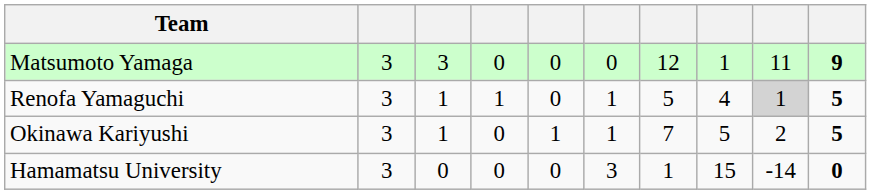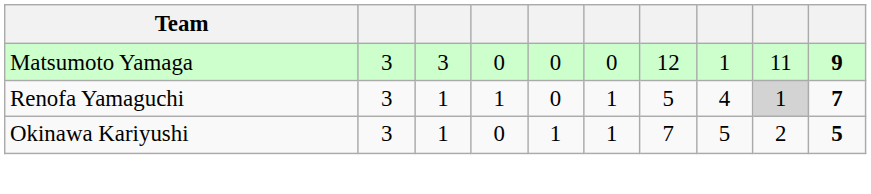 <table class="wikitable sortable" style="text-align: center">
 <tr style="line-height:1.25em">
 <th style="width:15em">Team</th>
 <th style="width:2em"><br></th>
 <th style="width:2em"><br></th>
 <th style="width:2em"><br></th>
 <th style="width:2em"><br></th>
 <th style="width:2em"><br></th>
 <th style="width:2em"><br></th>
 <th style="width:2em"><br></th>
 <th style="width:2em"><br></th>
 <th style="width:2em"><br></th>
 </tr>
 <tr bgcolor="#ccffcc">
 <td align="left">Matsumoto Yamaga</td>
 <td>3</td>
 <td>3</td>
 <td>0</td>
 <td>0</td>
 <td>0</td>
 <td>12</td>
 <td>1</td>
 <td>11</td>
 <td><strong>9</strong></td>
 </tr>
 <tr>
 <td align="left">Renofa Yamaguchi</td>
 <td>3</td>
 <td>1</td>
 <td>1</td>
 <td>0</td>
 <td>1</td>
 <td>5</td>
 <td>4</td>
 <td style="background: lightgrey;">1</td>
-<td><strong>5</strong></td>
+<td><strong>7</strong></td>
 </tr>
 <tr>
 <td align="left">Okinawa Kariyushi</td>
 <td>3</td>
 <td>1</td>
 <td>0</td>
 <td>1</td>
 <td>1</td>
 <td>7</td>
 <td>5</td>
 <td>2</td>
 <td><strong>5</strong></td>
 </tr>
-<tr>
-<td align="left">Hamamatsu University</td>
-<td>3</td>
-<td>0</td>
-<td>0</td>
-<td>0</td>
-<td>3</td>
-<td>1</td>
-<td>15</td>
-<td>-14</td>
-<td><strong>0</strong></td>
-</tr>
 </table>
